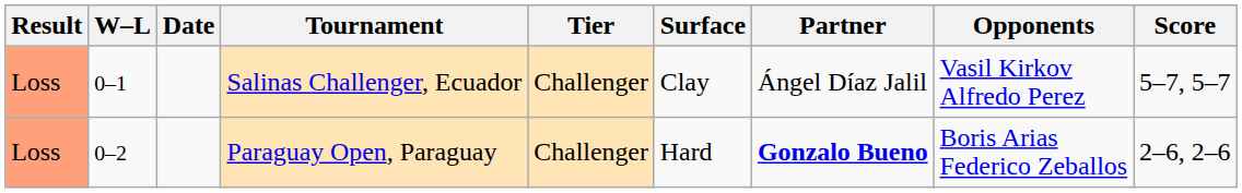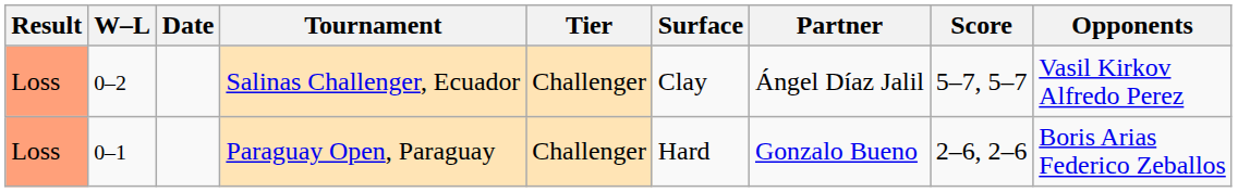 <table class="sortable wikitable">
 <tr>
 <th>Result</th>
 <th class="unsortable">W–L</th>
 <th>Date</th>
 <th>Tournament</th>
 <th>Tier</th>
 <th>Surface</th>
 <th>Partner</th>
+<th class="unsortable">Score</th>
 <th>Opponents</th>
-<th class="unsortable">Score</th>
+</tr>
+<tr>
+<td bgcolor=ffa07a>Loss</td>
+<td><small>0–2</small></td>
+<td><a href='#'></a></td>
+<td style="background:moccasin;"><a href='#'>Salinas Challenger</a>, Ecuador</td>
+<td style="background:moccasin;">Challenger</td>
+<td>Clay</td>
+<td> Ángel Díaz Jalil</td>
+<td>5–7, 5–7</td>
+<td> <a href='#'>Vasil Kirkov</a><br> <a href='#'>Alfredo Perez</a></td>
 </tr>
 <tr>
 <td bgcolor=ffa07a>Loss</td>
 <td><small>0–1</small></td>
 <td><a href='#'></a></td>
-<td style="background:moccasin;"><a href='#'>Salinas Challenger</a>, Ecuador</td>
-<td style="background:moccasin;">Challenger</td>
-<td>Clay</td>
-<td> Ángel Díaz Jalil</td>
-<td> <a href='#'>Vasil Kirkov</a><br> <a href='#'>Alfredo Perez</a></td>
-<td>5–7, 5–7</td>
-</tr>
-<tr>
-<td bgcolor=ffa07a>Loss</td>
-<td><small>0–2</small></td>
-<td><a href='#'></a></td>
 <td style="background:moccasin;"><a href='#'>Paraguay Open</a>, Paraguay</td>
 <td style="background:moccasin;">Challenger</td>
 <td>Hard</td>
-<td><strong> <a href='#'>Gonzalo Bueno</a></strong></td>
+<td> <a href='#'>Gonzalo Bueno</a></td>
+<td>2–6, 2–6</td>
 <td> <a href='#'>Boris Arias</a><br> <a href='#'>Federico Zeballos</a></td>
-<td>2–6, 2–6</td>
 </tr>
 </table>
